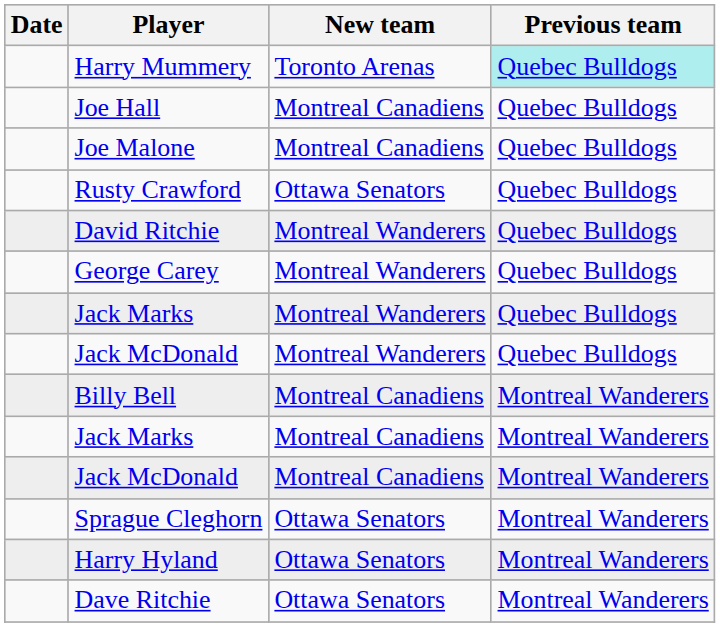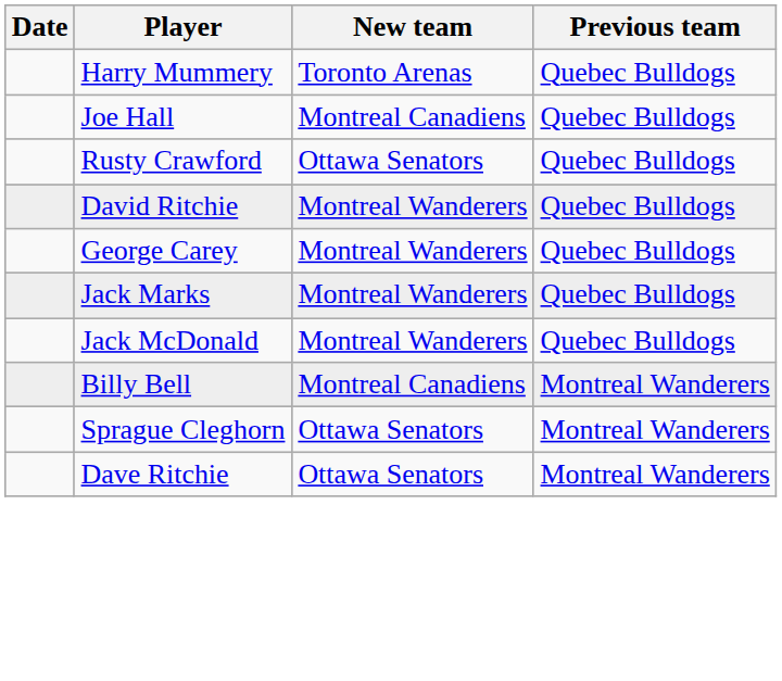 <table class="wikitable sortable">
 <tr>
 <th>Date</th>
 <th>Player</th>
 <th>New team</th>
 <th>Previous team</th>
 </tr>
 <tr>
 <td></td>
 <td><a href='#'>Harry Mummery</a></td>
 <td><a href='#'>Toronto Arenas</a></td>
-<td style="background: paleturquoise;"><a href='#'>Quebec Bulldogs</a></td>
+<td><a href='#'>Quebec Bulldogs</a></td>
 </tr>
 <tr>
 <td></td>
 <td><a href='#'>Joe Hall</a></td>
-<td><a href='#'>Montreal Canadiens</a></td>
-<td><a href='#'>Quebec Bulldogs</a></td>
-</tr>
-<tr>
-<td></td>
-<td><a href='#'>Joe Malone</a></td>
 <td><a href='#'>Montreal Canadiens</a></td>
 <td><a href='#'>Quebec Bulldogs</a></td>
 </tr>
 <tr>
 <td></td>
 <td><a href='#'>Rusty Crawford</a></td>
 <td><a href='#'> Ottawa Senators</a></td>
 <td><a href='#'>Quebec Bulldogs</a></td>
 </tr>
 <tr style="background:#eee;">
 <td></td>
 <td><a href='#'> David Ritchie</a></td>
 <td><a href='#'>Montreal Wanderers</a></td>
 <td><a href='#'>Quebec Bulldogs</a></td>
 </tr>
 <tr>
 <td></td>
 <td><a href='#'> George Carey</a></td>
 <td><a href='#'>Montreal Wanderers</a></td>
 <td><a href='#'>Quebec Bulldogs</a></td>
 </tr>
 <tr style="background:#eee;">
 <td></td>
 <td><a href='#'> Jack Marks</a></td>
 <td><a href='#'>Montreal Wanderers</a></td>
 <td><a href='#'>Quebec Bulldogs</a></td>
 </tr>
 <tr>
 <td></td>
 <td><a href='#'> Jack McDonald</a></td>
 <td><a href='#'>Montreal Wanderers</a></td>
 <td><a href='#'>Quebec Bulldogs</a></td>
 </tr>
 <tr style="background:#eee;">
 <td></td>
 <td><a href='#'> Billy Bell</a></td>
 <td><a href='#'>Montreal Canadiens</a></td>
 <td><a href='#'>Montreal Wanderers</a></td>
 </tr>
 <tr>
 <td></td>
-<td><a href='#'> Jack Marks</a></td>
-<td><a href='#'>Montreal Canadiens</a></td>
-<td><a href='#'>Montreal Wanderers</a></td>
-</tr>
-<tr style="background:#eee;">
-<td></td>
-<td><a href='#'> Jack McDonald</a></td>
-<td><a href='#'>Montreal Canadiens</a></td>
-<td><a href='#'>Montreal Wanderers</a></td>
-</tr>
-<tr>
-<td></td>
 <td><a href='#'>Sprague Cleghorn</a></td>
-<td><a href='#'> Ottawa Senators</a></td>
-<td><a href='#'>Montreal Wanderers</a></td>
-</tr>
-<tr style="background:#eee;">
-<td></td>
-<td><a href='#'>Harry Hyland</a></td>
 <td><a href='#'> Ottawa Senators</a></td>
 <td><a href='#'>Montreal Wanderers</a></td>
 </tr>
 <tr>
 <td></td>
 <td><a href='#'> Dave Ritchie</a></td>
 <td><a href='#'> Ottawa Senators</a></td>
 <td><a href='#'>Montreal Wanderers</a></td>
 </tr>
 </table>
